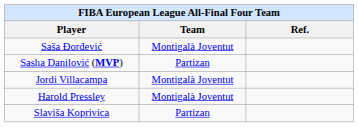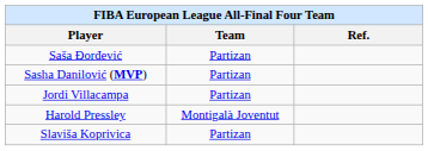 <table class="wikitable" style="text-align: center;" width="60%">
 <tr>
 <td colspan=4 bgcolor="#D0E7FF"><strong>FIBA European League All-Final Four Team</strong></td>
 </tr>
 <tr>
 <th width=25%>Player</th>
 <th width=20%>Team</th>
 <th width=20%>Ref.</th>
 </tr>
 <tr>
 <td align="center"> <a href='#'>Saša Đorđević</a></td>
-<td><a href='#'>Montigalà Joventut</a></td>
+<td><a href='#'>Partizan</a></td>
 <td></td>
 </tr>
 <tr>
 <td align="center"> <a href='#'>Sasha Danilović</a> (<strong><a href='#'>MVP</a></strong>)</td>
 <td><a href='#'>Partizan</a></td>
 <td></td>
 </tr>
 <tr>
 <td align="center"> <a href='#'>Jordi Villacampa</a></td>
-<td><a href='#'>Montigalà Joventut</a></td>
+<td><a href='#'>Partizan</a></td>
 <td></td>
 </tr>
 <tr>
 <td align="center"> <a href='#'>Harold Pressley</a></td>
 <td><a href='#'>Montigalà Joventut</a></td>
 <td></td>
 </tr>
 <tr>
 <td align="center"> <a href='#'>Slaviša Koprivica</a></td>
 <td><a href='#'>Partizan</a></td>
 <td></td>
 </tr>
 </table>
